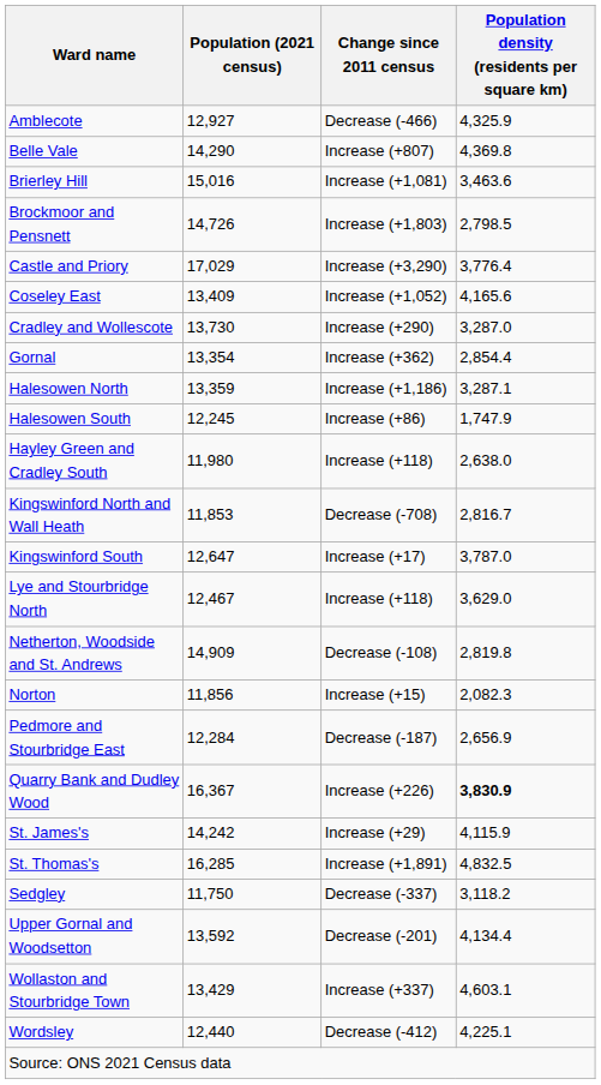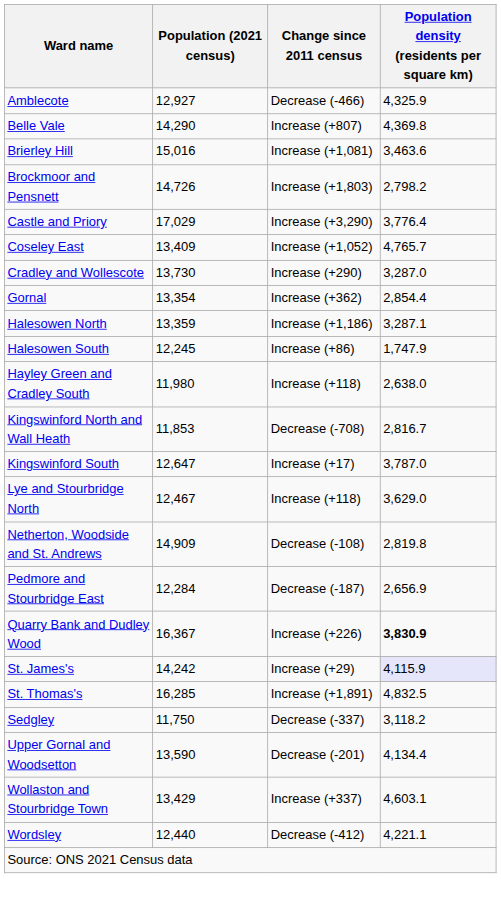 <table class="wikitable sortable" style="border:0px;text-align:left;line-height:150%;">
 <tr>
 <th>Ward name</th>
 <th>Population (2021 census)</th>
 <th>Change since 2011 census</th>
 <th><a href='#'>Population density</a> <br>(residents per square km)</th>
 </tr>
 <tr>
 <td><a href='#'>Amblecote</a></td>
 <td>12,927</td>
 <td>Decrease  (-466)</td>
 <td>4,325.9</td>
 </tr>
 <tr>
 <td><a href='#'>Belle Vale</a></td>
 <td>14,290</td>
 <td>Increase  (+807)</td>
 <td>4,369.8</td>
 </tr>
 <tr>
 <td><a href='#'>Brierley Hill</a></td>
 <td>15,016</td>
 <td>Increase  (+1,081)</td>
 <td>3,463.6</td>
 </tr>
 <tr>
 <td><a href='#'>Brockmoor and Pensnett</a></td>
 <td>14,726</td>
 <td>Increase  (+1,803)</td>
-<td>2,798.5</td>
+<td>2,798.2</td>
 </tr>
 <tr>
 <td><a href='#'>Castle and Priory</a></td>
 <td>17,029</td>
 <td>Increase  (+3,290)</td>
 <td>3,776.4</td>
 </tr>
 <tr>
 <td><a href='#'>Coseley East</a></td>
 <td>13,409</td>
 <td>Increase  (+1,052)</td>
-<td>4,165.6</td>
+<td>4,765.7</td>
 </tr>
 <tr>
 <td><a href='#'>Cradley and Wollescote</a></td>
 <td>13,730</td>
 <td>Increase  (+290)</td>
 <td>3,287.0</td>
 </tr>
 <tr>
 <td><a href='#'>Gornal</a></td>
 <td>13,354</td>
 <td>Increase  (+362)</td>
 <td>2,854.4</td>
 </tr>
 <tr>
 <td><a href='#'>Halesowen North</a></td>
 <td>13,359</td>
 <td>Increase  (+1,186)</td>
 <td>3,287.1</td>
 </tr>
 <tr>
 <td><a href='#'>Halesowen South</a></td>
 <td>12,245</td>
 <td>Increase  (+86)</td>
 <td>1,747.9</td>
 </tr>
 <tr>
 <td><a href='#'>Hayley Green and Cradley South</a></td>
 <td>11,980</td>
 <td>Increase  (+118)</td>
 <td>2,638.0</td>
 </tr>
 <tr>
 <td><a href='#'>Kingswinford North and Wall Heath</a></td>
 <td>11,853</td>
 <td>Decrease  (-708)</td>
 <td>2,816.7</td>
 </tr>
 <tr>
 <td><a href='#'>Kingswinford South</a></td>
 <td>12,647</td>
 <td>Increase  (+17)</td>
 <td>3,787.0</td>
 </tr>
 <tr>
 <td><a href='#'>Lye and Stourbridge North</a></td>
 <td>12,467</td>
 <td>Increase  (+118)</td>
 <td>3,629.0</td>
 </tr>
 <tr>
 <td><a href='#'>Netherton, Woodside and St. Andrews</a></td>
 <td>14,909</td>
 <td>Decrease  (-108)</td>
 <td>2,819.8</td>
 </tr>
 <tr>
-<td><a href='#'>Norton</a></td>
-<td>11,856</td>
-<td>Increase  (+15)</td>
-<td>2,082.3</td>
-</tr>
-<tr>
 <td><a href='#'>Pedmore and Stourbridge East</a></td>
 <td>12,284</td>
 <td>Decrease  (-187)</td>
 <td>2,656.9</td>
 </tr>
 <tr>
 <td><a href='#'>Quarry Bank and Dudley Wood</a></td>
 <td>16,367</td>
 <td>Increase  (+226)</td>
 <td><strong>3,830.9</strong></td>
 </tr>
 <tr>
 <td><a href='#'>St. James's</a></td>
 <td>14,242</td>
 <td>Increase  (+29)</td>
-<td>4,115.9</td>
+<td style="background: lavender;">4,115.9</td>
 </tr>
 <tr>
 <td><a href='#'>St. Thomas's</a></td>
 <td>16,285</td>
 <td>Increase  (+1,891)</td>
 <td>4,832.5</td>
 </tr>
 <tr>
 <td><a href='#'>Sedgley</a></td>
 <td>11,750</td>
 <td>Decrease (-337)</td>
 <td>3,118.2</td>
 </tr>
 <tr>
 <td><a href='#'>Upper Gornal and Woodsetton</a></td>
-<td>13,592</td>
+<td>13,590</td>
 <td>Decrease  (-201)</td>
 <td>4,134.4</td>
 </tr>
 <tr>
 <td><a href='#'>Wollaston and Stourbridge Town</a></td>
 <td>13,429</td>
 <td>Increase  (+337)</td>
 <td>4,603.1</td>
 </tr>
 <tr>
 <td><a href='#'>Wordsley</a></td>
 <td>12,440</td>
 <td>Decrease  (-412)</td>
-<td>4,225.1</td>
+<td>4,221.1</td>
 </tr>
 <tr>
 <td colspan="4">Source: ONS 2021 Census data</td>
 </tr>
 <tr>
 </tr>
 </table>
